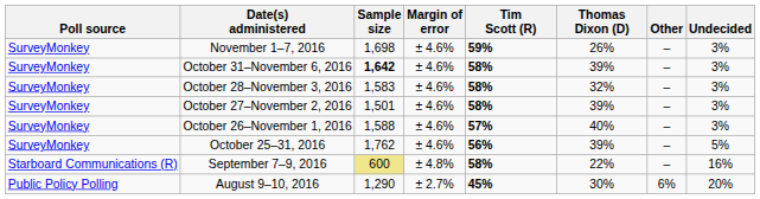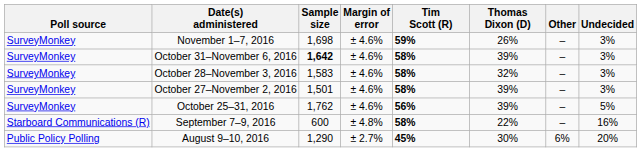 <table class="wikitable" style="font-size:90%;">
 <tr valign= bottom>
 <th>Poll source</th>
 <th>Date(s)<br>administered</th>
 <th>Sample<br>size</th>
 <th>Margin of<br>error</th>
 <th style="width:100px;">Tim<br>Scott (R)</th>
 <th style="width:100px;">Thomas<br>Dixon (D)</th>
 <th>Other</th>
 <th>Undecided</th>
 </tr>
 <tr>
 <td><a href='#'>SurveyMonkey</a></td>
 <td align=center>November 1–7, 2016</td>
 <td align=center>1,698</td>
 <td align=center>± 4.6%</td>
 <td><strong>59%</strong></td>
 <td align=center>26%</td>
 <td align=center>–</td>
 <td align=center>3%</td>
 </tr>
 <tr>
 <td><a href='#'>SurveyMonkey</a></td>
 <td align=center>October 31–November 6, 2016</td>
 <td align=center><strong>1,642</strong></td>
 <td align=center>± 4.6%</td>
 <td><strong>58%</strong></td>
 <td align=center>39%</td>
 <td align=center>–</td>
 <td align=center>3%</td>
 </tr>
 <tr>
 <td><a href='#'>SurveyMonkey</a></td>
 <td align=center>October 28–November 3, 2016</td>
 <td align=center>1,583</td>
 <td align=center>± 4.6%</td>
 <td><strong>58%</strong></td>
 <td align=center>32%</td>
 <td align=center>–</td>
 <td align=center>3%</td>
 </tr>
 <tr>
 <td><a href='#'>SurveyMonkey</a></td>
 <td align=center>October 27–November 2, 2016</td>
 <td align=center>1,501</td>
 <td align=center>± 4.6%</td>
 <td><strong>58%</strong></td>
 <td align=center>39%</td>
 <td align=center>–</td>
 <td align=center>3%</td>
 </tr>
 <tr>
 <td><a href='#'>SurveyMonkey</a></td>
-<td align=center>October 26–November 1, 2016</td>
-<td align=center>1,588</td>
-<td align=center>± 4.6%</td>
-<td><strong>57%</strong></td>
-<td align=center>40%</td>
-<td align=center>–</td>
-<td align=center>3%</td>
-</tr>
-<tr>
-<td><a href='#'>SurveyMonkey</a></td>
 <td align=center>October 25–31, 2016</td>
 <td align=center>1,762</td>
 <td align=center>± 4.6%</td>
 <td><strong>56%</strong></td>
 <td align=center>39%</td>
 <td align=center>–</td>
 <td align=center>5%</td>
 </tr>
 <tr>
 <td><a href='#'>Starboard Communications (R)</a></td>
 <td align=center>September 7–9, 2016</td>
-<td align=center style="background: khaki;">600</td>
+<td align=center>600</td>
 <td align=center>± 4.8%</td>
 <td><strong>58%</strong></td>
 <td align=center>22%</td>
 <td align=center>–</td>
 <td align=center>16%</td>
 </tr>
 <tr>
 <td><a href='#'>Public Policy Polling</a></td>
 <td align=center>August 9–10, 2016</td>
 <td align=center>1,290</td>
 <td align=center>± 2.7%</td>
 <td><strong>45%</strong></td>
 <td align=center>30%</td>
 <td align=center>6%</td>
 <td align=center>20%</td>
 </tr>
 </table>
